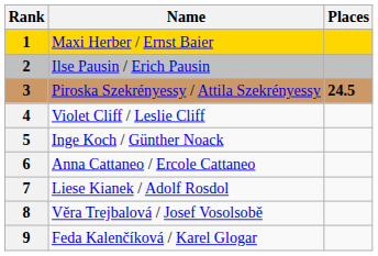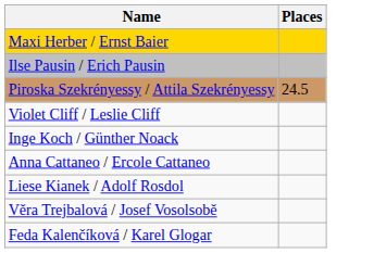 <table class="wikitable">
 <tr>
-<th>Rank</th>
 <th>Name</th>
 <th>Places</th>
 </tr>
 <tr bgcolor="gold">
-<td align="center"><strong>1</strong></td>
 <td> <a href='#'>Maxi Herber</a> / <a href='#'>Ernst Baier</a></td>
 <td></td>
 </tr>
 <tr bgcolor="silver">
-<td align="center"><strong>2</strong></td>
 <td> <a href='#'>Ilse Pausin</a> / <a href='#'>Erich Pausin</a></td>
 <td></td>
 </tr>
 <tr bgcolor="cc9966">
-<td align="center"><strong>3</strong></td>
 <td> <a href='#'>Piroska Szekrényessy</a> / <a href='#'>Attila Szekrényessy</a></td>
-<td><strong>24.5</strong></td>
+<td>24.5</td>
 </tr>
 <tr>
-<th>4</th>
 <td> <a href='#'>Violet Cliff</a> / <a href='#'>Leslie Cliff</a></td>
 <td></td>
 </tr>
 <tr>
-<th>5</th>
 <td> <a href='#'>Inge Koch</a> / <a href='#'>Günther Noack</a></td>
 <td></td>
 </tr>
 <tr>
-<th>6</th>
 <td> <a href='#'>Anna Cattaneo</a> / <a href='#'>Ercole Cattaneo</a></td>
 <td></td>
 </tr>
 <tr>
-<th>7</th>
 <td> <a href='#'>Liese Kianek</a> / <a href='#'>Adolf Rosdol</a></td>
 <td></td>
 </tr>
 <tr>
-<th>8</th>
 <td> <a href='#'>Věra Trejbalová</a> / <a href='#'>Josef Vosolsobě</a></td>
 <td></td>
 </tr>
 <tr>
-<th>9</th>
 <td> <a href='#'>Feda Kalenčíková</a> / <a href='#'>Karel Glogar</a></td>
 <td></td>
 </tr>
 </table>
